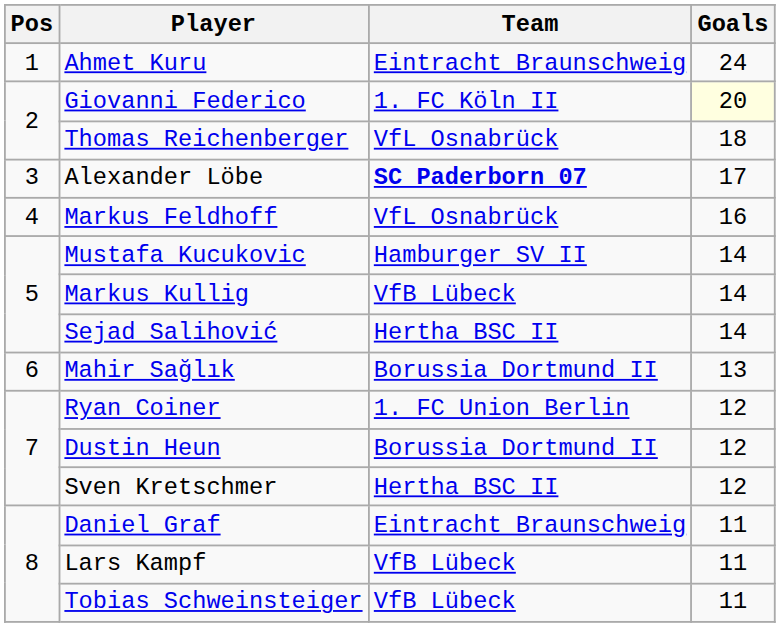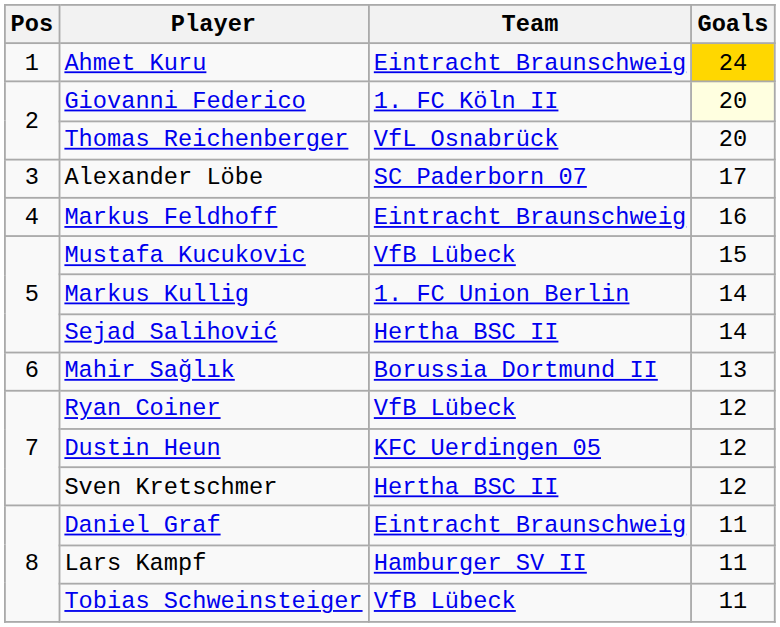 <table class="wikitable">
 <tr>
 <th>Pos</th>
 <th>Player</th>
 <th>Team</th>
 <th>Goals</th>
 </tr>
 <tr>
 <td align="center">1</td>
 <td> <a href='#'>Ahmet Kuru</a></td>
 <td><a href='#'>Eintracht Braunschweig</a></td>
-<td align="center">24</td>
+<td align="center" style="background: gold;">24</td>
 </tr>
 <tr>
 <td rowspan=2 align="center">2</td>
 <td> <a href='#'>Giovanni Federico</a></td>
 <td><a href='#'>1. FC Köln II</a></td>
 <td align="center" style="background: lightyellow;">20</td>
 </tr>
 <tr>
 <td> <a href='#'>Thomas Reichenberger</a></td>
 <td><a href='#'>VfL Osnabrück</a></td>
-<td align="center">18</td>
+<td align="center">20</td>
 </tr>
 <tr>
 <td align="center">3</td>
 <td> Alexander Löbe</td>
-<td><strong><a href='#'>SC Paderborn 07</a></strong></td>
+<td><a href='#'>SC Paderborn 07</a></td>
 <td align="center">17</td>
 </tr>
 <tr>
 <td align="center">4</td>
 <td> <a href='#'>Markus Feldhoff</a></td>
-<td><a href='#'>VfL Osnabrück</a></td>
+<td><a href='#'>Eintracht Braunschweig</a></td>
 <td align="center">16</td>
 </tr>
 <tr>
 <td rowspan=3 align="center">5</td>
 <td> <a href='#'>Mustafa Kucukovic</a></td>
-<td><a href='#'>Hamburger SV II</a></td>
-<td align="center">14</td>
+<td><a href='#'>VfB Lübeck</a></td>
+<td align="center">15</td>
 </tr>
 <tr>
 <td> <a href='#'>Markus Kullig</a></td>
-<td><a href='#'>VfB Lübeck</a></td>
+<td><a href='#'>1. FC Union Berlin</a></td>
 <td align="center">14</td>
 </tr>
 <tr>
 <td> <a href='#'>Sejad Salihović</a></td>
 <td><a href='#'>Hertha BSC II</a></td>
 <td align="center">14</td>
 </tr>
 <tr>
 <td align="center">6</td>
 <td> <a href='#'>Mahir Sağlık</a></td>
 <td><a href='#'>Borussia Dortmund II</a></td>
 <td align="center">13</td>
 </tr>
 <tr>
 <td rowspan=3 align="center">7</td>
 <td> <a href='#'>Ryan Coiner</a></td>
-<td><a href='#'>1. FC Union Berlin</a></td>
+<td><a href='#'>VfB Lübeck</a></td>
 <td align="center">12</td>
 </tr>
 <tr>
 <td> <a href='#'>Dustin Heun</a></td>
-<td><a href='#'>Borussia Dortmund II</a></td>
+<td><a href='#'>KFC Uerdingen 05</a></td>
 <td align="center">12</td>
 </tr>
 <tr>
 <td> Sven Kretschmer</td>
 <td><a href='#'>Hertha BSC II</a></td>
 <td align="center">12</td>
 </tr>
 <tr>
 <td rowspan=3 align="center">8</td>
 <td> <a href='#'>Daniel Graf</a></td>
 <td><a href='#'>Eintracht Braunschweig</a></td>
 <td align="center">11</td>
 </tr>
 <tr>
 <td> Lars Kampf</td>
-<td><a href='#'>VfB Lübeck</a></td>
+<td><a href='#'>Hamburger SV II</a></td>
 <td align="center">11</td>
 </tr>
 <tr>
 <td> <a href='#'>Tobias Schweinsteiger</a></td>
 <td><a href='#'>VfB Lübeck</a></td>
 <td align="center">11</td>
 </tr>
 </table>
